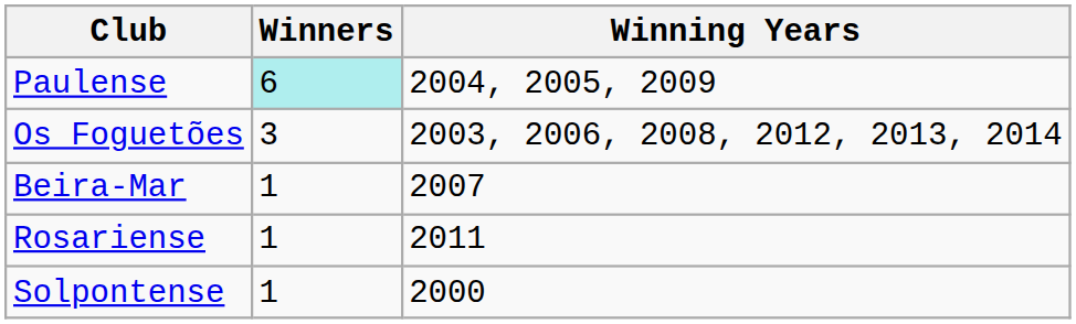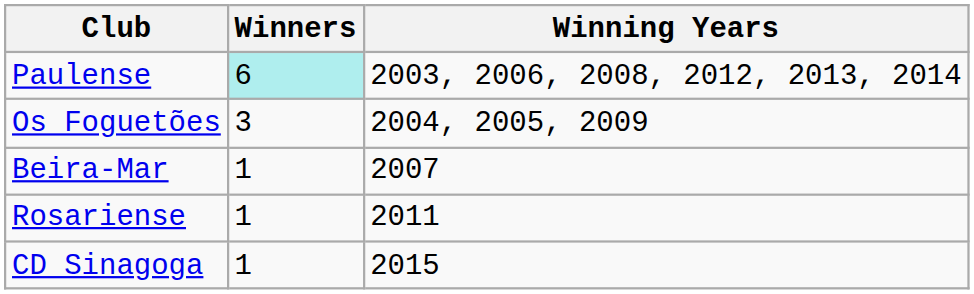 <table class="wikitable">
 <tr>
 <th>Club</th>
 <th>Winners</th>
 <th>Winning Years</th>
 </tr>
 <tr>
 <td><a href='#'>Paulense</a></td>
 <td style="background: paleturquoise;">6</td>
-<td>2004, 2005, 2009</td>
+<td>2003, 2006, 2008, 2012, 2013, 2014</td>
 </tr>
 <tr>
 <td><a href='#'>Os Foguetões</a></td>
 <td>3</td>
-<td>2003, 2006, 2008, 2012, 2013, 2014</td>
+<td>2004, 2005, 2009</td>
 </tr>
 <tr>
 <td><a href='#'>Beira-Mar</a></td>
 <td>1</td>
 <td>2007</td>
 </tr>
 <tr>
 <td><a href='#'>Rosariense</a></td>
 <td>1</td>
 <td>2011</td>
 </tr>
 <tr>
-<td><a href='#'>Solpontense</a></td>
+<td><a href='#'>CD Sinagoga</a></td>
 <td>1</td>
-<td>2000</td>
+<td>2015</td>
 </tr>
 </table>
